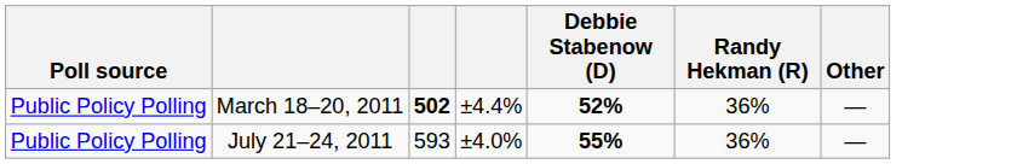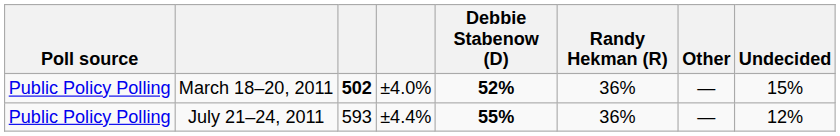 <table class="wikitable" style="text-align:center">
 <tr valign= bottom>
 <th>Poll source</th>
 <th></th>
 <th></th>
 <th></th>
 <th style="width:100px;">Debbie<br>Stabenow (D)</th>
 <th style="width:100px;">Randy<br>Hekman (R)</th>
 <th>Other</th>
+<th>Undecided</th>
 </tr>
 <tr>
 <td align=left><a href='#'>Public Policy Polling</a></td>
 <td>March 18–20, 2011</td>
 <td><strong>502</strong></td>
-<td>±4.4%</td>
+<td>±4.0%</td>
 <td><strong>52%</strong></td>
 <td>36%</td>
 <td>—</td>
+<td>15%</td>
 </tr>
 <tr>
 <td align=left><a href='#'>Public Policy Polling</a></td>
 <td>July 21–24, 2011</td>
 <td>593</td>
-<td>±4.0%</td>
+<td>±4.4%</td>
 <td><strong>55%</strong></td>
 <td>36%</td>
 <td>—</td>
+<td>12%</td>
 </tr>
 </table>
